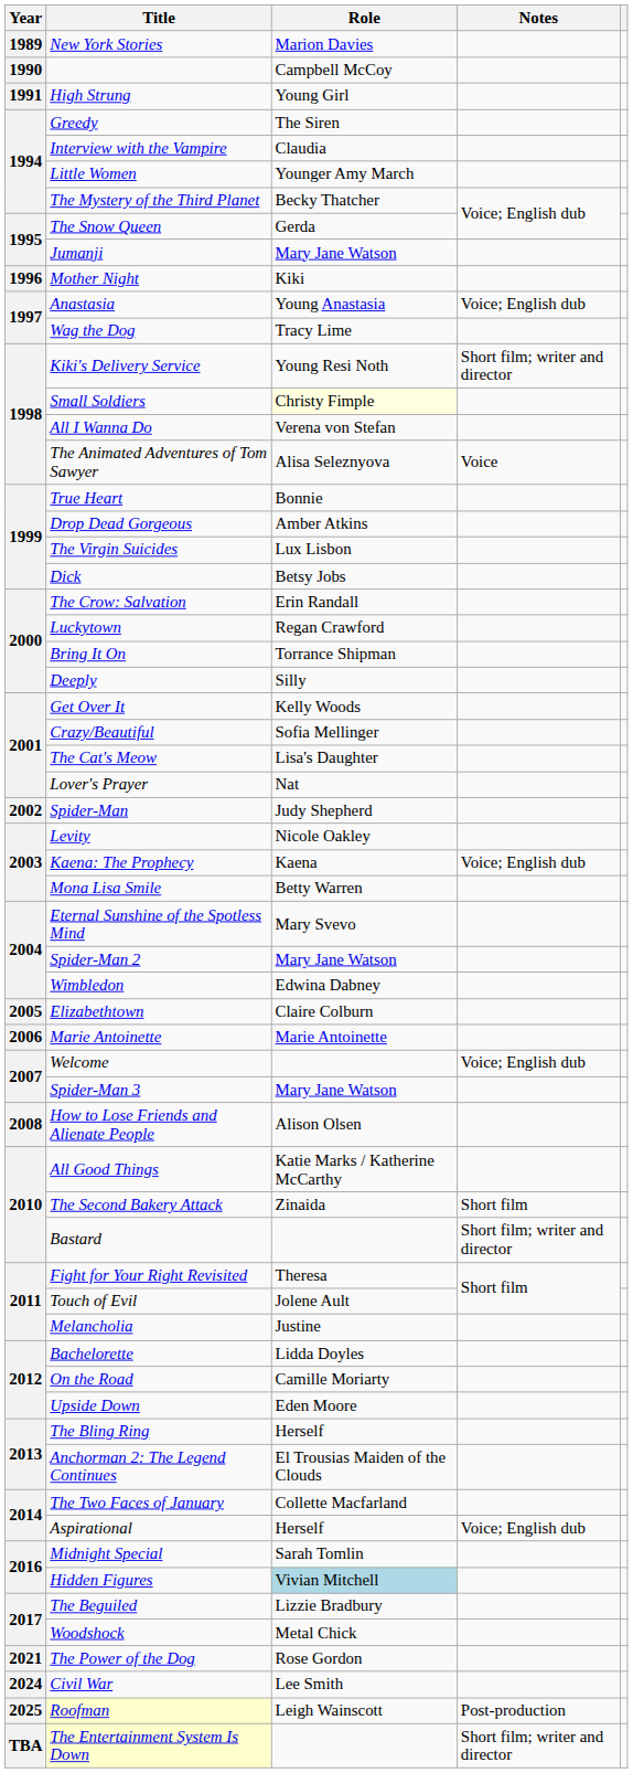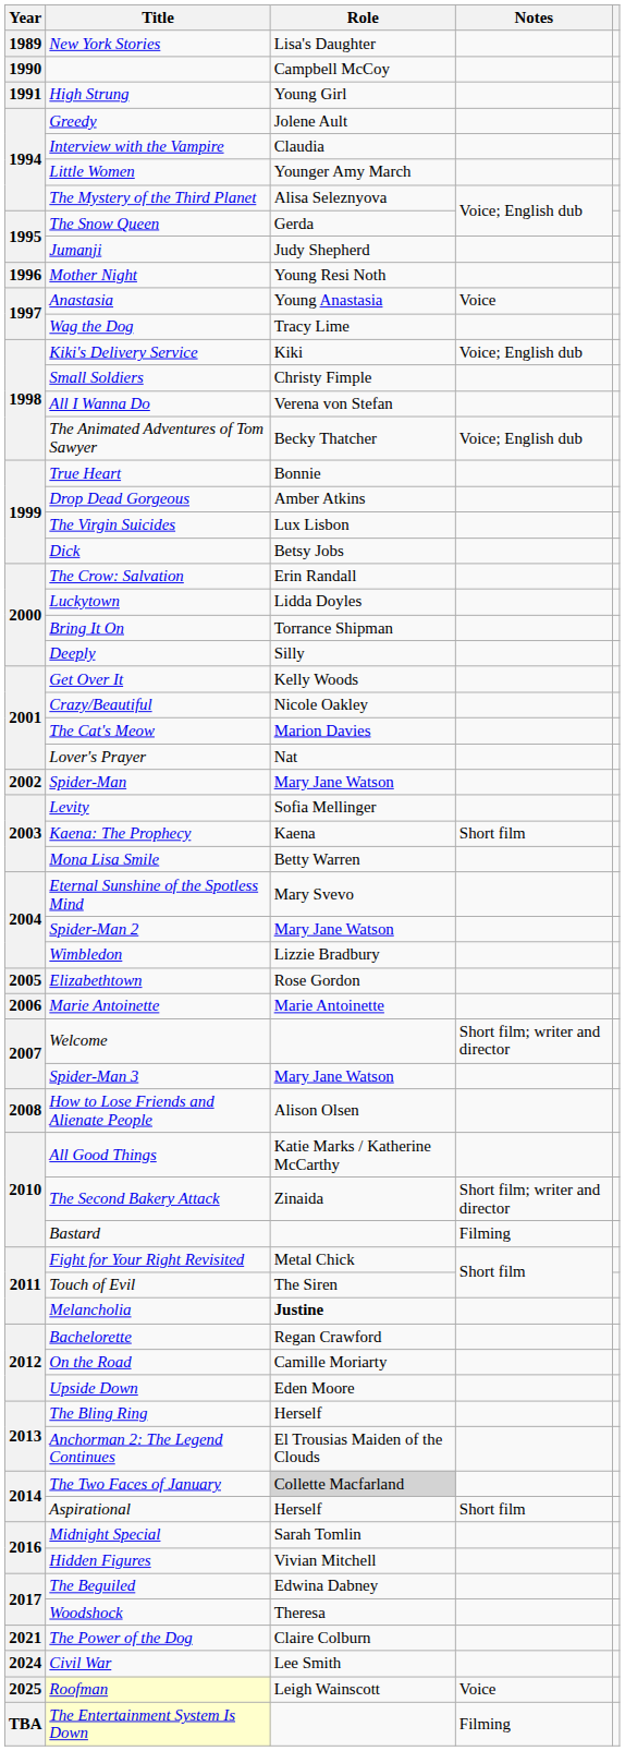 <table class="wikitable sortable plainrowheaders">
 <tr>
 <th scope="col">Year</th>
 <th scope="col">Title</th>
 <th scope="col">Role</th>
 <th scope="col" class="unsortable">Notes</th>
 <th scope="col" class="unsortable"></th>
 </tr>
 <tr>
 <th scope="row">1989</th>
 <td><em><a href='#'>New York Stories</a></em></td>
-<td><a href='#'>Marion Davies</a></td>
+<td>Lisa's Daughter</td>
 <td></td>
 <td style="text-align:center;"></td>
 </tr>
 <tr>
 <th scope="row">1990</th>
 <td><em></em></td>
 <td>Campbell McCoy</td>
 <td></td>
 <td style="text-align:center;"></td>
 </tr>
 <tr>
 <th scope="row">1991</th>
 <td><em><a href='#'>High Strung</a></em></td>
 <td>Young Girl</td>
 <td></td>
 <td style="text-align:center;"></td>
 </tr>
 <tr>
 <th rowspan=4 scope="row">1994</th>
 <td><em><a href='#'>Greedy</a></em></td>
-<td>The Siren</td>
+<td>Jolene Ault</td>
 <td></td>
 <td style="text-align:center;"></td>
 </tr>
 <tr>
 <td><em><a href='#'>Interview with the Vampire</a></em></td>
 <td>Claudia</td>
 <td></td>
 <td style="text-align:center;"></td>
 </tr>
 <tr>
 <td><em><a href='#'>Little Women</a></em></td>
 <td>Younger Amy March</td>
 <td></td>
 <td style="text-align:center;"></td>
 </tr>
 <tr>
 <td data-sort-value="Mystery Third Planet"><em><a href='#'>The Mystery of the Third Planet</a></em></td>
-<td>Becky Thatcher</td>
+<td>Alisa Seleznyova</td>
 <td rowspan=2>Voice; English dub</td>
 <td style="text-align:center;"></td>
 </tr>
 <tr>
 <th rowspan=2 scope="row">1995</th>
 <td data-sort-value="Snow Queen"><em><a href='#'>The Snow Queen</a></em></td>
 <td>Gerda</td>
 <td style="text-align:center;"></td>
 </tr>
 <tr>
 <td><em><a href='#'>Jumanji</a></em></td>
-<td><a href='#'>Mary Jane Watson</a></td>
+<td>Judy Shepherd</td>
 <td></td>
 <td style="text-align:center;"></td>
 </tr>
 <tr>
 <th scope="row">1996</th>
 <td><em><a href='#'>Mother Night</a></em></td>
-<td>Kiki</td>
+<td>Young Resi Noth</td>
 <td></td>
 <td style="text-align:center;"></td>
 </tr>
 <tr>
 <th rowspan=2 scope="row">1997</th>
 <td><em><a href='#'>Anastasia</a></em></td>
 <td>Young <a href='#'>Anastasia</a></td>
-<td>Voice; English dub</td>
+<td>Voice</td>
 <td style="text-align:center;"></td>
 </tr>
 <tr>
 <td><em><a href='#'>Wag the Dog</a></em></td>
 <td>Tracy Lime</td>
 <td></td>
 <td style="text-align:center;"></td>
 </tr>
 <tr>
 <th rowspan=4 scope="row">1998</th>
 <td><em><a href='#'>Kiki's Delivery Service</a></em></td>
-<td>Young Resi Noth</td>
-<td>Short film; writer and director</td>
+<td>Kiki</td>
+<td>Voice; English dub</td>
 <td style="text-align:center;"></td>
 </tr>
 <tr>
 <td><em><a href='#'>Small Soldiers</a></em></td>
-<td style="background: lightyellow;">Christy Fimple</td>
+<td>Christy Fimple</td>
 <td></td>
 <td style="text-align:center;"></td>
 </tr>
 <tr>
 <td><em><a href='#'>All I Wanna Do</a></em></td>
 <td>Verena von Stefan</td>
 <td></td>
 <td style="text-align:center;"></td>
 </tr>
 <tr>
 <td><em>The Animated Adventures of Tom Sawyer</em></td>
-<td>Alisa Seleznyova</td>
-<td>Voice</td>
+<td>Becky Thatcher</td>
+<td>Voice; English dub</td>
 <td style="text-align:center;"></td>
 </tr>
 <tr>
 <th rowspan=4 scope="row">1999</th>
 <td><em><a href='#'>True Heart</a></em></td>
 <td>Bonnie</td>
 <td></td>
 <td style="text-align:center;"></td>
 </tr>
 <tr>
 <td><em><a href='#'>Drop Dead Gorgeous</a></em></td>
 <td>Amber Atkins</td>
 <td></td>
 <td style="text-align:center;"></td>
 </tr>
 <tr>
 <td><em><a href='#'>The Virgin Suicides</a></em></td>
 <td>Lux Lisbon</td>
 <td></td>
 <td style="text-align:center;"></td>
 </tr>
 <tr>
 <td><em><a href='#'>Dick</a></em></td>
 <td>Betsy Jobs</td>
 <td></td>
 <td style="text-align:center;"></td>
 </tr>
 <tr>
 <th rowspan=4 scope="row">2000</th>
 <td><em><a href='#'>The Crow: Salvation</a></em></td>
 <td>Erin Randall</td>
 <td></td>
 <td style="text-align:center;"></td>
 </tr>
 <tr>
 <td><em><a href='#'>Luckytown</a></em></td>
-<td>Regan Crawford</td>
+<td>Lidda Doyles</td>
 <td></td>
 <td style="text-align:center;"></td>
 </tr>
 <tr>
 <td><em><a href='#'>Bring It On</a></em></td>
 <td>Torrance Shipman</td>
 <td></td>
 <td style="text-align:center;"></td>
 </tr>
 <tr>
 <td><em><a href='#'>Deeply</a></em></td>
 <td>Silly</td>
 <td></td>
 <td style="text-align:center;"></td>
 </tr>
 <tr>
 <th rowspan=4 scope="row">2001</th>
 <td><em><a href='#'>Get Over It</a></em></td>
 <td>Kelly Woods</td>
 <td></td>
 <td style="text-align:center;"></td>
 </tr>
 <tr>
 <td><em><a href='#'>Crazy/Beautiful</a></em></td>
-<td>Sofia Mellinger</td>
+<td>Nicole Oakley</td>
 <td></td>
 <td style="text-align:center;"></td>
 </tr>
 <tr>
 <td><em><a href='#'>The Cat's Meow</a></em></td>
-<td>Lisa's Daughter</td>
+<td><a href='#'>Marion Davies</a></td>
 <td></td>
 <td style="text-align:center;"></td>
 </tr>
 <tr>
 <td><em>Lover's Prayer</em></td>
 <td>Nat</td>
 <td></td>
 <td style="text-align:center;"></td>
 </tr>
 <tr>
 <th scope="row">2002</th>
 <td><em><a href='#'>Spider-Man</a></em></td>
-<td>Judy Shepherd</td>
+<td><a href='#'>Mary Jane Watson</a></td>
 <td></td>
 <td style="text-align:center;"></td>
 </tr>
 <tr>
 <th rowspan=3 scope="row">2003</th>
 <td><em><a href='#'>Levity</a></em></td>
-<td>Nicole Oakley</td>
+<td>Sofia Mellinger</td>
 <td></td>
 <td style="text-align:center;"></td>
 </tr>
 <tr>
 <td><em><a href='#'>Kaena: The Prophecy</a></em></td>
 <td>Kaena</td>
-<td>Voice; English dub</td>
+<td>Short film</td>
 <td style="text-align:center;"></td>
 </tr>
 <tr>
 <td><em><a href='#'>Mona Lisa Smile</a></em></td>
 <td>Betty Warren</td>
 <td></td>
 <td style="text-align:center;"></td>
 </tr>
 <tr>
 <th rowspan=3 scope="row">2004</th>
 <td><em><a href='#'>Eternal Sunshine of the Spotless Mind</a></em></td>
 <td>Mary Svevo</td>
 <td></td>
 <td style="text-align:center;"></td>
 </tr>
 <tr>
 <td><em><a href='#'>Spider-Man 2</a></em></td>
 <td><a href='#'>Mary Jane Watson</a></td>
 <td></td>
 <td style="text-align:center;"></td>
 </tr>
 <tr>
 <td><em><a href='#'>Wimbledon</a></em></td>
-<td>Edwina Dabney</td>
+<td>Lizzie Bradbury</td>
 <td></td>
 <td style="text-align:center;"></td>
 </tr>
 <tr>
 <th scope="row">2005</th>
 <td><em><a href='#'>Elizabethtown</a></em></td>
-<td>Claire Colburn</td>
+<td>Rose Gordon</td>
 <td></td>
 <td style="text-align:center;"></td>
 </tr>
 <tr>
 <th scope="row">2006</th>
 <td><em><a href='#'>Marie Antoinette</a></em></td>
 <td><a href='#'>Marie Antoinette</a></td>
 <td></td>
 <td style="text-align:center;"></td>
 </tr>
 <tr>
 <th rowspan=2 scope="row">2007</th>
 <td><em>Welcome</em></td>
 <td></td>
-<td>Voice; English dub</td>
+<td>Short film; writer and director</td>
 <td style="text-align:center;"></td>
 </tr>
 <tr>
 <td><em><a href='#'>Spider-Man 3</a></em></td>
 <td><a href='#'>Mary Jane Watson</a></td>
 <td></td>
 <td style="text-align:center;"></td>
 </tr>
 <tr>
 <th scope="row">2008</th>
 <td><em><a href='#'>How to Lose Friends and Alienate People</a></em></td>
 <td>Alison Olsen</td>
 <td></td>
 <td style="text-align:center;"></td>
 </tr>
 <tr>
 <th rowspan=3 scope="row">2010</th>
 <td><em><a href='#'>All Good Things</a></em></td>
 <td>Katie Marks / Katherine McCarthy</td>
 <td></td>
 <td style="text-align:center;"></td>
 </tr>
 <tr>
 <td><em><a href='#'>The Second Bakery Attack</a></em></td>
 <td>Zinaida</td>
-<td>Short film</td>
+<td>Short film; writer and director</td>
 <td style="text-align:center;"></td>
 </tr>
 <tr>
 <td><em>Bastard</em></td>
 <td></td>
-<td>Short film; writer and director</td>
+<td>Filming</td>
 <td style="text-align:center;"></td>
 </tr>
 <tr>
 <th rowspan=3 scope="row">2011</th>
 <td><em><a href='#'>Fight for Your Right Revisited</a></em></td>
-<td>Theresa</td>
+<td>Metal Chick</td>
 <td rowspan=2>Short film</td>
 <td style="text-align:center;"></td>
 </tr>
 <tr>
 <td><em>Touch of Evil</em></td>
-<td>Jolene Ault</td>
+<td>The Siren</td>
 <td style="text-align:center;"></td>
 </tr>
 <tr>
 <td><em><a href='#'>Melancholia</a></em></td>
-<td>Justine</td>
+<td><strong>Justine</strong></td>
 <td></td>
 <td style="text-align:center;"></td>
 </tr>
 <tr>
 <th rowspan=3 scope="row">2012</th>
 <td><em><a href='#'>Bachelorette</a></em></td>
-<td>Lidda Doyles</td>
+<td>Regan Crawford</td>
 <td></td>
 <td style="text-align:center;"></td>
 </tr>
 <tr>
 <td><em><a href='#'>On the Road</a></em></td>
 <td>Camille Moriarty</td>
 <td></td>
 <td style="text-align:center;"></td>
 </tr>
 <tr>
 <td><em><a href='#'>Upside Down</a></em></td>
 <td>Eden Moore</td>
 <td></td>
 <td style="text-align:center;"></td>
 </tr>
 <tr>
 <th rowspan=2 scope="row">2013</th>
 <td><em><a href='#'>The Bling Ring</a></em></td>
 <td>Herself</td>
 <td></td>
 <td style="text-align:center;"></td>
 </tr>
 <tr>
 <td><em><a href='#'>Anchorman 2: The Legend Continues</a></em></td>
 <td>El Trousias Maiden of the Clouds</td>
 <td></td>
 <td style="text-align:center;"></td>
 </tr>
 <tr>
 <th rowspan=2 scope="row">2014</th>
 <td data-sort-value="Two Faces January"><em><a href='#'>The Two Faces of January</a></em></td>
-<td>Collette Macfarland</td>
+<td style="background: lightgrey;">Collette Macfarland</td>
 <td></td>
 <td style="text-align:center;"></td>
 </tr>
 <tr>
 <td><em>Aspirational</em></td>
 <td>Herself</td>
-<td>Voice; English dub</td>
+<td>Short film</td>
 <td style="text-align:center;"></td>
 </tr>
 <tr>
 <th rowspan=2 scope="row">2016</th>
 <td><em><a href='#'>Midnight Special</a></em></td>
 <td>Sarah Tomlin</td>
 <td></td>
 <td style="text-align:center;"></td>
 </tr>
 <tr>
 <td><em><a href='#'>Hidden Figures</a></em></td>
-<td style="background: lightblue;">Vivian Mitchell</td>
+<td>Vivian Mitchell</td>
 <td></td>
 <td style="text-align:center;"></td>
 </tr>
 <tr>
 <th rowspan=2 scope="row">2017</th>
 <td data-sort-value="Beguiled"><em><a href='#'>The Beguiled</a></em></td>
-<td>Lizzie Bradbury</td>
+<td>Edwina Dabney</td>
 <td></td>
 <td style="text-align:center;"></td>
 </tr>
 <tr>
 <td><em><a href='#'>Woodshock</a></em></td>
-<td>Metal Chick</td>
+<td>Theresa</td>
 <td></td>
 <td style="text-align:center;"></td>
 </tr>
 <tr>
 <th scope="row">2021</th>
 <td data-sort-value="Power of Dog"><em><a href='#'>The Power of the Dog</a></em></td>
-<td>Rose Gordon</td>
+<td>Claire Colburn</td>
 <td></td>
 <td style="text-align:center;"></td>
 </tr>
 <tr>
 <th scope="row">2024</th>
 <td><em><a href='#'>Civil War</a></em></td>
 <td>Lee Smith</td>
 <td></td>
 <td style="text-align:center;"></td>
 </tr>
 <tr>
 <th scope="row">2025</th>
 <td style="background:#FFFFCC;"><em><a href='#'>Roofman</a></em> </td>
 <td>Leigh Wainscott</td>
-<td>Post-production</td>
+<td>Voice</td>
 <td style="text-align:center;"></td>
 </tr>
 <tr>
 <th scope="row">TBA</th>
 <td style="background:#FFFFCC;"><em><a href='#'>The Entertainment System Is Down</a></em> </td>
 <td></td>
-<td>Short film; writer and director</td>
+<td>Filming</td>
 <td style="text-align:center;"></td>
 </tr>
 </table>
